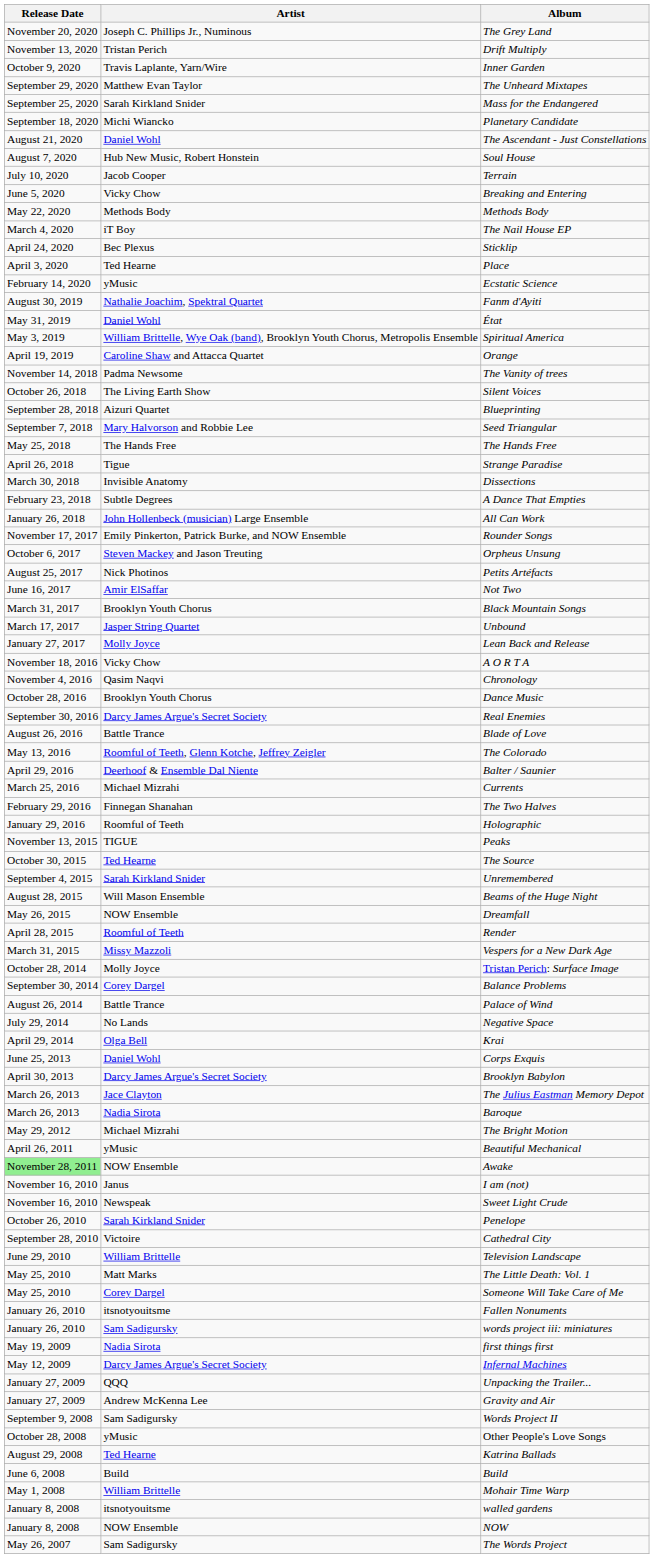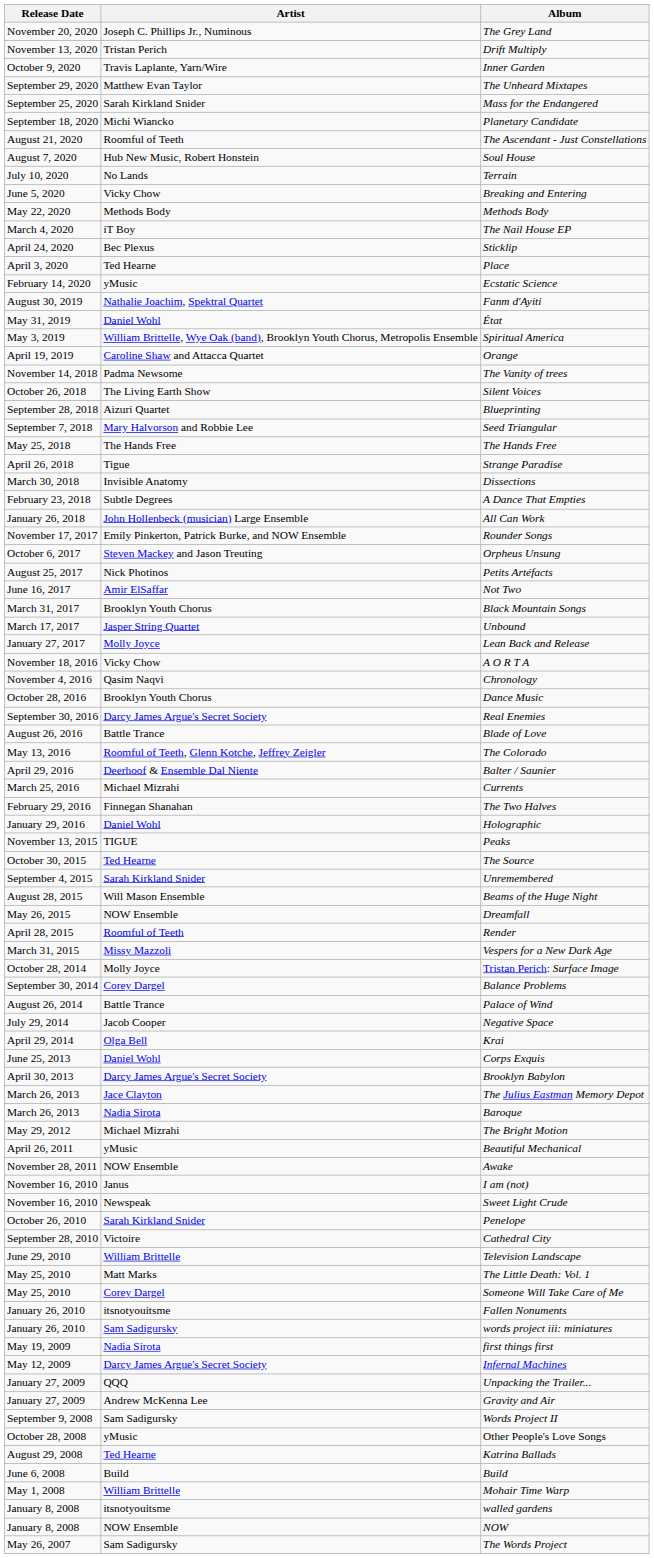 <table class="wikitable">
 <tr>
 <th>Release Date</th>
 <th>Artist</th>
 <th>Album</th>
 </tr>
 <tr>
 <td>November 20, 2020</td>
 <td>Joseph C. Phillips Jr., Numinous</td>
 <td><em>The Grey Land</em></td>
 </tr>
 <tr>
 <td>November 13, 2020</td>
 <td>Tristan Perich</td>
 <td><em>Drift Multiply</em></td>
 </tr>
 <tr>
 <td>October 9, 2020</td>
 <td>Travis Laplante, Yarn/Wire</td>
 <td><em>Inner Garden</em></td>
 </tr>
 <tr>
 <td>September 29, 2020</td>
 <td>Matthew Evan Taylor</td>
 <td><em>The Unheard Mixtapes</em></td>
 </tr>
 <tr>
 <td>September 25, 2020</td>
 <td>Sarah Kirkland Snider</td>
 <td><em>Mass for the Endangered</em></td>
 </tr>
 <tr>
 <td>September 18, 2020</td>
 <td>Michi Wiancko</td>
 <td><em>Planetary Candidate</em></td>
 </tr>
 <tr>
 <td>August 21, 2020</td>
-<td><a href='#'>Daniel Wohl</a></td>
+<td>Roomful of Teeth</td>
 <td><em>The Ascendant - Just Constellations</em></td>
 </tr>
 <tr>
 <td>August 7, 2020</td>
 <td>Hub New Music, Robert Honstein</td>
 <td><em>Soul House</em></td>
 </tr>
 <tr>
 <td>July 10, 2020</td>
-<td>Jacob Cooper</td>
+<td>No Lands</td>
 <td><em>Terrain</em></td>
 </tr>
 <tr>
 <td>June 5, 2020</td>
 <td>Vicky Chow</td>
 <td><em>Breaking and Entering</em></td>
 </tr>
 <tr>
 <td>May 22, 2020</td>
 <td>Methods Body</td>
 <td><em>Methods Body</em></td>
 </tr>
 <tr>
 <td>March 4, 2020</td>
 <td>iT Boy</td>
 <td><em>The Nail House EP</em></td>
 </tr>
 <tr>
 <td>April 24, 2020</td>
 <td>Bec Plexus</td>
 <td><em>Sticklip</em></td>
 </tr>
 <tr>
 <td>April 3, 2020</td>
 <td>Ted Hearne</td>
 <td><em>Place</em></td>
 </tr>
 <tr>
 <td>February 14, 2020</td>
 <td>yMusic</td>
 <td><em>Ecstatic Science</em></td>
 </tr>
 <tr>
 <td>August 30, 2019</td>
 <td><a href='#'>Nathalie Joachim</a>, <a href='#'>Spektral Quartet</a></td>
 <td><em>Fanm d'Ayiti</em></td>
 </tr>
 <tr>
 <td>May 31, 2019</td>
 <td><a href='#'>Daniel Wohl</a></td>
 <td><em>État</em></td>
 </tr>
 <tr>
 <td>May 3, 2019</td>
 <td><a href='#'>William Brittelle</a>, <a href='#'>Wye Oak (band)</a>, Brooklyn Youth Chorus, Metropolis Ensemble</td>
 <td><em>Spiritual America</em></td>
 </tr>
 <tr>
 <td>April 19, 2019</td>
 <td><a href='#'>Caroline Shaw</a> and Attacca Quartet</td>
 <td><em>Orange</em></td>
 </tr>
 <tr>
 <td>November 14, 2018</td>
 <td>Padma Newsome</td>
 <td><em>The Vanity of trees</em></td>
 </tr>
 <tr>
 <td>October 26, 2018</td>
 <td>The Living Earth Show</td>
 <td><em>Silent Voices</em></td>
 </tr>
 <tr>
 <td>September 28, 2018</td>
 <td>Aizuri Quartet</td>
 <td><em>Blueprinting</em></td>
 </tr>
 <tr>
 <td>September 7, 2018</td>
 <td><a href='#'>Mary Halvorson</a> and Robbie Lee</td>
 <td><em>Seed Triangular</em></td>
 </tr>
 <tr>
 <td>May 25, 2018</td>
 <td>The Hands Free</td>
 <td><em>The Hands Free</em></td>
 </tr>
 <tr>
 <td>April 26, 2018</td>
 <td>Tigue</td>
 <td><em>Strange Paradise</em></td>
 </tr>
 <tr>
 <td>March 30, 2018</td>
 <td>Invisible Anatomy</td>
 <td><em>Dissections</em></td>
 </tr>
 <tr>
 <td>February 23, 2018</td>
 <td>Subtle Degrees</td>
 <td><em>A Dance That Empties</em></td>
 </tr>
 <tr>
 <td>January 26, 2018</td>
 <td><a href='#'>John Hollenbeck (musician)</a> Large Ensemble</td>
 <td><em>All Can Work</em></td>
 </tr>
 <tr>
 <td>November 17, 2017</td>
 <td>Emily Pinkerton, Patrick Burke, and NOW Ensemble</td>
 <td><em>Rounder Songs</em></td>
 </tr>
 <tr>
 <td>October 6, 2017</td>
 <td><a href='#'>Steven Mackey</a> and Jason Treuting</td>
 <td><em>Orpheus Unsung</em></td>
 </tr>
 <tr>
 <td>August 25, 2017</td>
 <td>Nick Photinos</td>
 <td><em>Petits Artéfacts</em></td>
 </tr>
 <tr>
 <td>June 16, 2017</td>
 <td><a href='#'>Amir ElSaffar</a></td>
 <td><em>Not Two</em></td>
 </tr>
 <tr>
 <td>March 31, 2017</td>
 <td>Brooklyn Youth Chorus</td>
 <td><em>Black Mountain Songs</em></td>
 </tr>
 <tr>
 <td>March 17, 2017</td>
 <td><a href='#'>Jasper String Quartet</a></td>
 <td><em>Unbound</em></td>
 </tr>
 <tr>
 <td>January 27, 2017</td>
 <td><a href='#'>Molly Joyce</a></td>
 <td><em>Lean Back and Release</em></td>
 </tr>
 <tr>
 <td>November 18, 2016</td>
 <td>Vicky Chow</td>
 <td><em>A O R T A</em></td>
 </tr>
 <tr>
 <td>November 4, 2016</td>
 <td>Qasim Naqvi</td>
 <td><em>Chronology</em></td>
 </tr>
 <tr>
 <td>October 28, 2016</td>
 <td>Brooklyn Youth Chorus</td>
 <td><em>Dance Music</em></td>
 </tr>
 <tr>
 <td>September 30, 2016</td>
 <td><a href='#'>Darcy James Argue's Secret Society</a></td>
 <td><em>Real Enemies</em></td>
 </tr>
 <tr>
 <td>August 26, 2016</td>
 <td>Battle Trance</td>
 <td><em>Blade of Love</em></td>
 </tr>
 <tr>
 <td>May 13, 2016</td>
 <td><a href='#'>Roomful of Teeth</a>, <a href='#'>Glenn Kotche</a>, <a href='#'>Jeffrey Zeigler</a></td>
 <td><em>The Colorado</em></td>
 </tr>
 <tr>
 <td>April 29, 2016</td>
 <td><a href='#'>Deerhoof</a> & <a href='#'>Ensemble Dal Niente</a></td>
 <td><em>Balter / Saunier</em></td>
 </tr>
 <tr>
 <td>March 25, 2016</td>
 <td>Michael Mizrahi</td>
 <td><em>Currents</em></td>
 </tr>
 <tr>
 <td>February 29, 2016</td>
 <td>Finnegan Shanahan</td>
 <td><em>The Two Halves</em></td>
 </tr>
 <tr>
 <td>January 29, 2016</td>
-<td>Roomful of Teeth</td>
+<td><a href='#'>Daniel Wohl</a></td>
 <td><em>Holographic</em></td>
 </tr>
 <tr>
 <td>November 13, 2015</td>
 <td>TIGUE</td>
 <td><em>Peaks</em></td>
 </tr>
 <tr>
 <td>October 30, 2015</td>
 <td><a href='#'>Ted Hearne</a></td>
 <td><em>The Source</em></td>
 </tr>
 <tr>
 <td>September 4, 2015</td>
 <td><a href='#'>Sarah Kirkland Snider</a></td>
 <td><em>Unremembered</em></td>
 </tr>
 <tr>
 <td>August 28, 2015</td>
 <td>Will Mason Ensemble</td>
 <td><em>Beams of the Huge Night</em></td>
 </tr>
 <tr>
 <td>May 26, 2015</td>
 <td>NOW Ensemble</td>
 <td><em>Dreamfall</em></td>
 </tr>
 <tr>
 <td>April 28, 2015</td>
 <td><a href='#'>Roomful of Teeth</a></td>
 <td><em>Render</em></td>
 </tr>
 <tr>
 <td>March 31, 2015</td>
 <td><a href='#'>Missy Mazzoli</a></td>
 <td><em>Vespers for a New Dark Age</em></td>
 </tr>
 <tr>
 <td>October 28, 2014</td>
 <td>Molly Joyce</td>
 <td><a href='#'>Tristan Perich</a>: <em>Surface Image</em></td>
 </tr>
 <tr>
 <td>September 30, 2014</td>
 <td><a href='#'>Corey Dargel</a></td>
 <td><em>Balance Problems</em></td>
 </tr>
 <tr>
 <td>August 26, 2014</td>
 <td>Battle Trance</td>
 <td><em>Palace of Wind</em></td>
 </tr>
 <tr>
 <td>July 29, 2014</td>
-<td>No Lands</td>
+<td>Jacob Cooper</td>
 <td><em>Negative Space</em></td>
 </tr>
 <tr>
 <td>April 29, 2014</td>
 <td><a href='#'>Olga Bell</a></td>
 <td><em>Krai</em></td>
 </tr>
 <tr>
 <td>June 25, 2013</td>
 <td><a href='#'>Daniel Wohl</a></td>
 <td><em>Corps Exquis</em></td>
 </tr>
 <tr>
 <td>April 30, 2013</td>
 <td><a href='#'>Darcy James Argue's Secret Society</a></td>
 <td><em>Brooklyn Babylon</em></td>
 </tr>
 <tr>
 <td>March 26, 2013</td>
 <td><a href='#'>Jace Clayton</a></td>
 <td><em>The <a href='#'>Julius Eastman</a> Memory Depot</em></td>
 </tr>
 <tr>
 <td>March 26, 2013</td>
 <td><a href='#'>Nadia Sirota</a></td>
 <td><em>Baroque</em></td>
 </tr>
 <tr>
 <td>May 29, 2012</td>
 <td>Michael Mizrahi</td>
 <td><em>The Bright Motion</em></td>
 </tr>
 <tr>
 <td>April 26, 2011</td>
 <td>yMusic</td>
 <td><em>Beautiful Mechanical</em></td>
 </tr>
 <tr>
-<td style="background: lightgreen;">November 28, 2011</td>
+<td>November 28, 2011</td>
 <td>NOW Ensemble</td>
 <td><em>Awake</em></td>
 </tr>
 <tr>
 <td>November 16, 2010</td>
 <td>Janus</td>
 <td><em>I am (not)</em></td>
 </tr>
 <tr>
 <td>November 16, 2010</td>
 <td>Newspeak</td>
 <td><em>Sweet Light Crude</em></td>
 </tr>
 <tr>
 <td>October 26, 2010</td>
 <td><a href='#'>Sarah Kirkland Snider</a></td>
 <td><em>Penelope</em></td>
 </tr>
 <tr>
 <td>September 28, 2010</td>
 <td>Victoire</td>
 <td><em>Cathedral City</em></td>
 </tr>
 <tr>
 <td>June 29, 2010</td>
 <td><a href='#'>William Brittelle</a></td>
 <td><em>Television Landscape</em></td>
 </tr>
 <tr>
 <td>May 25, 2010</td>
 <td>Matt Marks</td>
 <td><em>The Little Death: Vol. 1</em></td>
 </tr>
 <tr>
 <td>May 25, 2010</td>
 <td><a href='#'>Corey Dargel</a></td>
 <td><em>Someone Will Take Care of Me</em></td>
 </tr>
 <tr>
 <td>January 26, 2010</td>
 <td>itsnotyouitsme</td>
 <td><em>Fallen Nonuments</em></td>
 </tr>
 <tr>
 <td>January 26, 2010</td>
 <td><a href='#'>Sam Sadigursky</a></td>
 <td><em>words project iii: miniatures</em></td>
 </tr>
 <tr>
 <td>May 19, 2009</td>
 <td><a href='#'>Nadia Sirota</a></td>
 <td><em>first things first</em></td>
 </tr>
 <tr>
 <td>May 12, 2009</td>
 <td><a href='#'>Darcy James Argue's Secret Society</a></td>
 <td><em><a href='#'>Infernal Machines</a></em></td>
 </tr>
 <tr>
 <td>January 27, 2009</td>
 <td>QQQ</td>
 <td><em>Unpacking the Trailer...</em></td>
 </tr>
 <tr>
 <td>January 27, 2009</td>
 <td>Andrew McKenna Lee</td>
 <td><em>Gravity and Air</em></td>
 </tr>
 <tr>
 <td>September 9, 2008</td>
 <td>Sam Sadigursky</td>
 <td><em>Words Project II</em></td>
 </tr>
 <tr>
 <td>October 28, 2008</td>
 <td>yMusic</td>
 <td>Other People's Love Songs</td>
 </tr>
 <tr>
 <td>August 29, 2008</td>
 <td><a href='#'>Ted Hearne</a></td>
 <td><em>Katrina Ballads</em></td>
 </tr>
 <tr>
 <td>June 6, 2008</td>
 <td>Build</td>
 <td><em>Build</em></td>
 </tr>
 <tr>
 <td>May 1, 2008</td>
 <td><a href='#'>William Brittelle</a></td>
 <td><em>Mohair Time Warp</em></td>
 </tr>
 <tr>
 <td>January 8, 2008</td>
 <td>itsnotyouitsme</td>
 <td><em>walled gardens</em></td>
 </tr>
 <tr>
 <td>January 8, 2008</td>
 <td>NOW Ensemble</td>
 <td><em>NOW</em></td>
 </tr>
 <tr>
 <td>May 26, 2007</td>
 <td>Sam Sadigursky</td>
 <td><em>The Words Project</em></td>
 </tr>
 </table>
